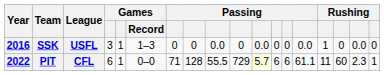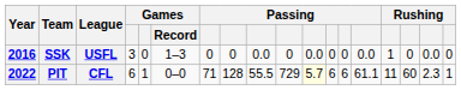 <table class="wikitable" style="text-align:center">
 <tr>
 <th rowspan="2">Year</th>
 <th rowspan="2">Team</th>
 <th rowspan="2">League</th>
 <th colspan="3">Games</th>
 <th colspan="8">Passing</th>
 <th colspan="4">Rushing</th>
 </tr>
 <tr>
 <th></th>
 <th></th>
 <th>Record</th>
 <th></th>
 <th></th>
 <th></th>
 <th></th>
 <th></th>
 <th></th>
 <th></th>
 <th></th>
 <th></th>
 <th></th>
 <th></th>
 <th></th>
 </tr>
 <tr>
 <th><a href='#'>2016</a></th>
 <th><a href='#'>SSK</a></th>
 <th><a href='#'>USFL</a></th>
 <td>3</td>
-<td>1</td>
+<td>0</td>
 <td>1–3</td>
 <td>0</td>
 <td>0</td>
 <td>0.0</td>
 <td>0</td>
 <td>0.0</td>
 <td>0</td>
 <td>0</td>
 <td>0.0</td>
 <td>1</td>
 <td>0</td>
 <td>0.0</td>
 <td>0</td>
 </tr>
 <tr>
 <th><a href='#'>2022</a></th>
 <th><a href='#'>PIT</a></th>
 <th><a href='#'>CFL</a></th>
 <td>6</td>
 <td>1</td>
 <td>0–0</td>
 <td>71</td>
 <td>128</td>
 <td>55.5</td>
 <td>729</td>
 <td style="background: lightyellow;">5.7</td>
 <td>6</td>
 <td>6</td>
 <td>61.1</td>
 <td>11</td>
 <td>60</td>
 <td>2.3</td>
 <td>1</td>
 </tr>
 </table>
